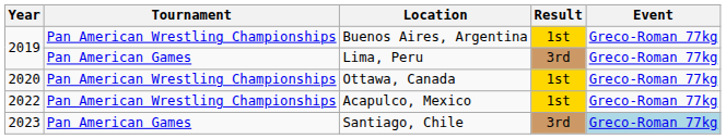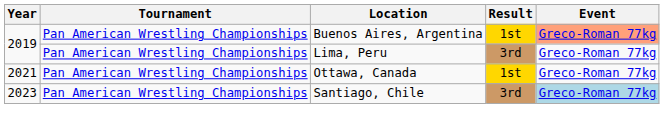 <table class="wikitable" style="font-size:95%;">
 <tr>
 <th>Year</th>
 <th>Tournament</th>
 <th>Location</th>
 <th>Result</th>
 <th>Event</th>
 </tr>
 <tr>
 <td rowspan=2>2019</td>
 <td><a href='#'>Pan American Wrestling Championships</a></td>
 <td>Buenos Aires, Argentina</td>
 <td align="center" bgcolor="gold">1st</td>
-<td><a href='#'>Greco-Roman 77kg</a></td>
+<td style="background: lightsalmon;"><a href='#'>Greco-Roman 77kg</a></td>
 </tr>
 <tr>
-<td><a href='#'>Pan American Games</a></td>
+<td><a href='#'>Pan American Wrestling Championships</a></td>
 <td>Lima, Peru</td>
 <td align="center" bgcolor="cc9966">3rd</td>
 <td><a href='#'>Greco-Roman 77kg</a></td>
 </tr>
 <tr>
-<td>2020</td>
+<td>2021</td>
 <td><a href='#'>Pan American Wrestling Championships</a></td>
 <td>Ottawa, Canada</td>
 <td align="center" bgcolor="gold">1st</td>
 <td><a href='#'>Greco-Roman 77kg</a></td>
 </tr>
 <tr>
-<td>2022</td>
+<td>2023</td>
 <td><a href='#'>Pan American Wrestling Championships</a></td>
-<td>Acapulco, Mexico</td>
-<td align="center" bgcolor="gold">1st</td>
-<td><a href='#'>Greco-Roman 77kg</a></td>
-</tr>
-<tr>
-<td>2023</td>
-<td><a href='#'>Pan American Games</a></td>
 <td>Santiago, Chile</td>
 <td align="center" bgcolor="cc9966">3rd</td>
 <td style="background: lightblue;"><a href='#'>Greco-Roman 77kg</a></td>
 </tr>
 </table>
